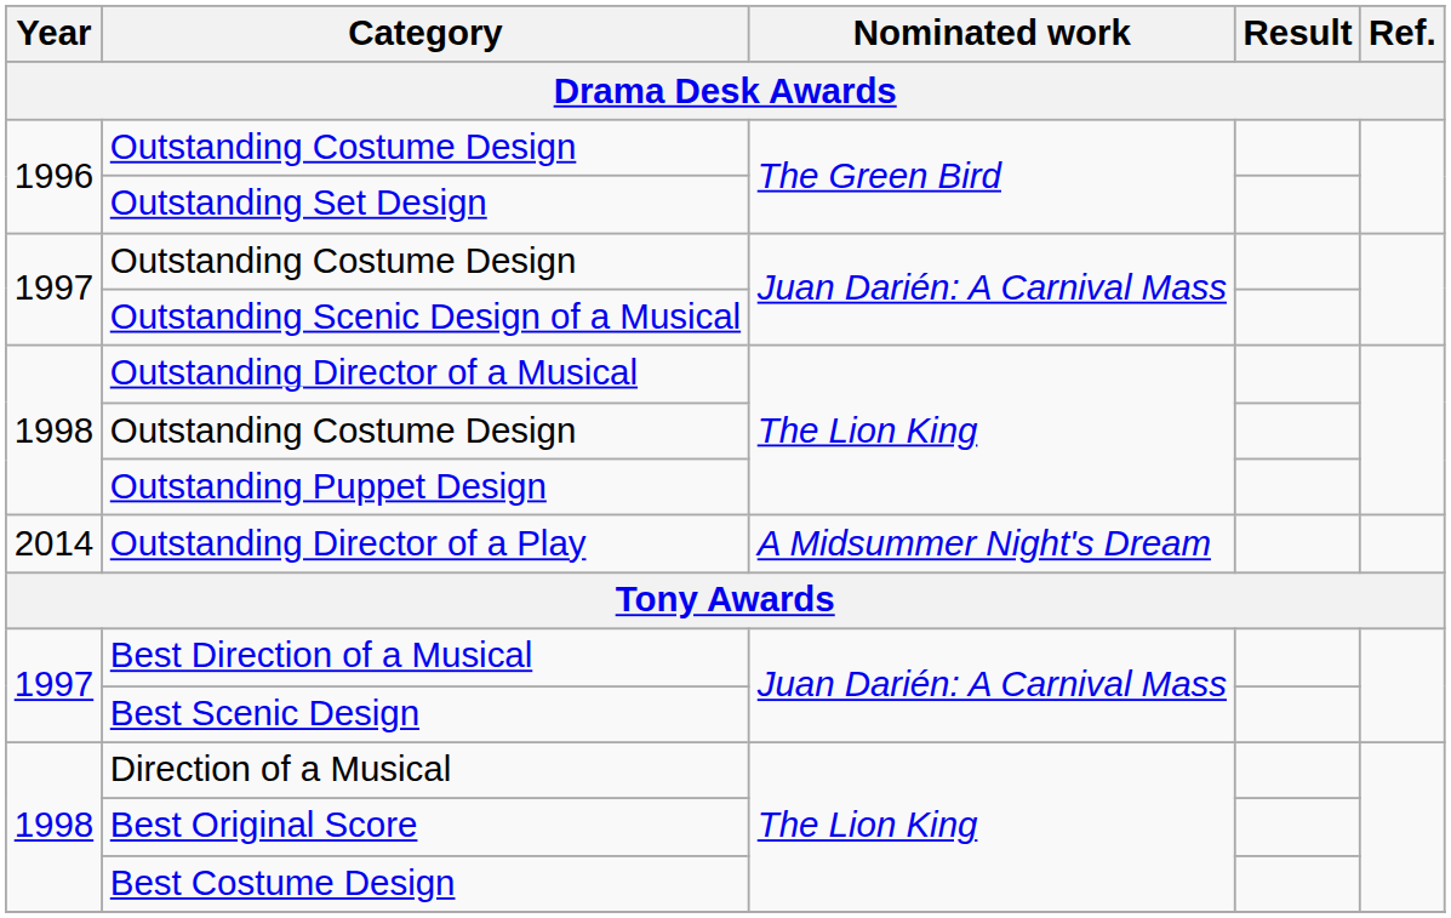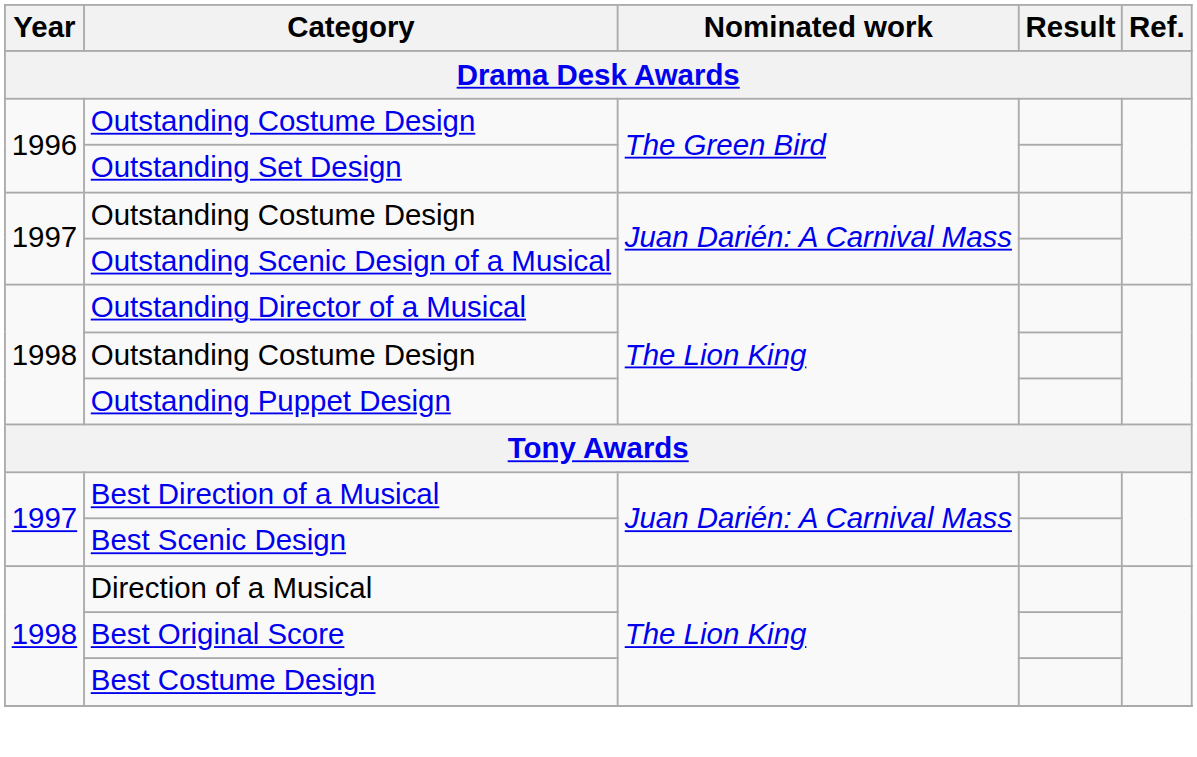 <table class="wikitable">
 <tr>
 <th>Year</th>
 <th>Category</th>
 <th>Nominated work</th>
 <th>Result</th>
 <th>Ref.</th>
 </tr>
 <tr>
 <th colspan="5"><a href='#'>Drama Desk Awards</a></th>
 </tr>
 <tr>
 <td rowspan="2">1996</td>
 <td><a href='#'>Outstanding Costume Design</a></td>
 <td rowspan="2"><em><a href='#'>The Green Bird</a></em></td>
 <td></td>
 <td align="center" rowspan="2"></td>
 </tr>
 <tr>
 <td><a href='#'>Outstanding Set Design</a></td>
 <td></td>
 </tr>
 <tr>
 <td rowspan="2">1997</td>
 <td>Outstanding Costume Design</td>
 <td rowspan="2"><em><a href='#'>Juan Darién: A Carnival Mass</a></em></td>
 <td></td>
 <td align="center" rowspan="2"></td>
 </tr>
 <tr>
 <td><a href='#'>Outstanding Scenic Design of a Musical</a></td>
 <td></td>
 </tr>
 <tr>
 <td rowspan="3">1998</td>
 <td><a href='#'>Outstanding Director of a Musical</a></td>
 <td rowspan="3"><em><a href='#'>The Lion King</a></em></td>
 <td></td>
 <td align="center" rowspan="3"></td>
 </tr>
 <tr>
 <td>Outstanding Costume Design</td>
 <td></td>
 </tr>
 <tr>
 <td><a href='#'>Outstanding Puppet Design</a></td>
 <td></td>
 </tr>
 <tr>
-<td>2014</td>
-<td><a href='#'>Outstanding Director of a Play</a></td>
-<td><em><a href='#'>A Midsummer Night's Dream</a></em></td>
-<td></td>
-<td align="center"></td>
-</tr>
-<tr>
 <th colspan="5"><a href='#'>Tony Awards</a></th>
 </tr>
 <tr>
 <td rowspan="2"><a href='#'>1997</a></td>
 <td><a href='#'>Best Direction of a Musical</a></td>
 <td rowspan="2"><em><a href='#'>Juan Darién: A Carnival Mass</a></em></td>
 <td></td>
 <td align="center" rowspan="2"></td>
 </tr>
 <tr>
 <td><a href='#'>Best Scenic Design</a></td>
 <td></td>
 </tr>
 <tr>
 <td rowspan="3"><a href='#'>1998</a></td>
 <td>Direction of a Musical</td>
 <td rowspan="3"><em><a href='#'>The Lion King</a></em></td>
 <td></td>
 <td align="center" rowspan="3"></td>
 </tr>
 <tr>
 <td><a href='#'>Best Original Score</a></td>
 <td></td>
 </tr>
 <tr>
 <td><a href='#'>Best Costume Design</a></td>
 <td></td>
 </tr>
 <tr>
 </tr>
 </table>
